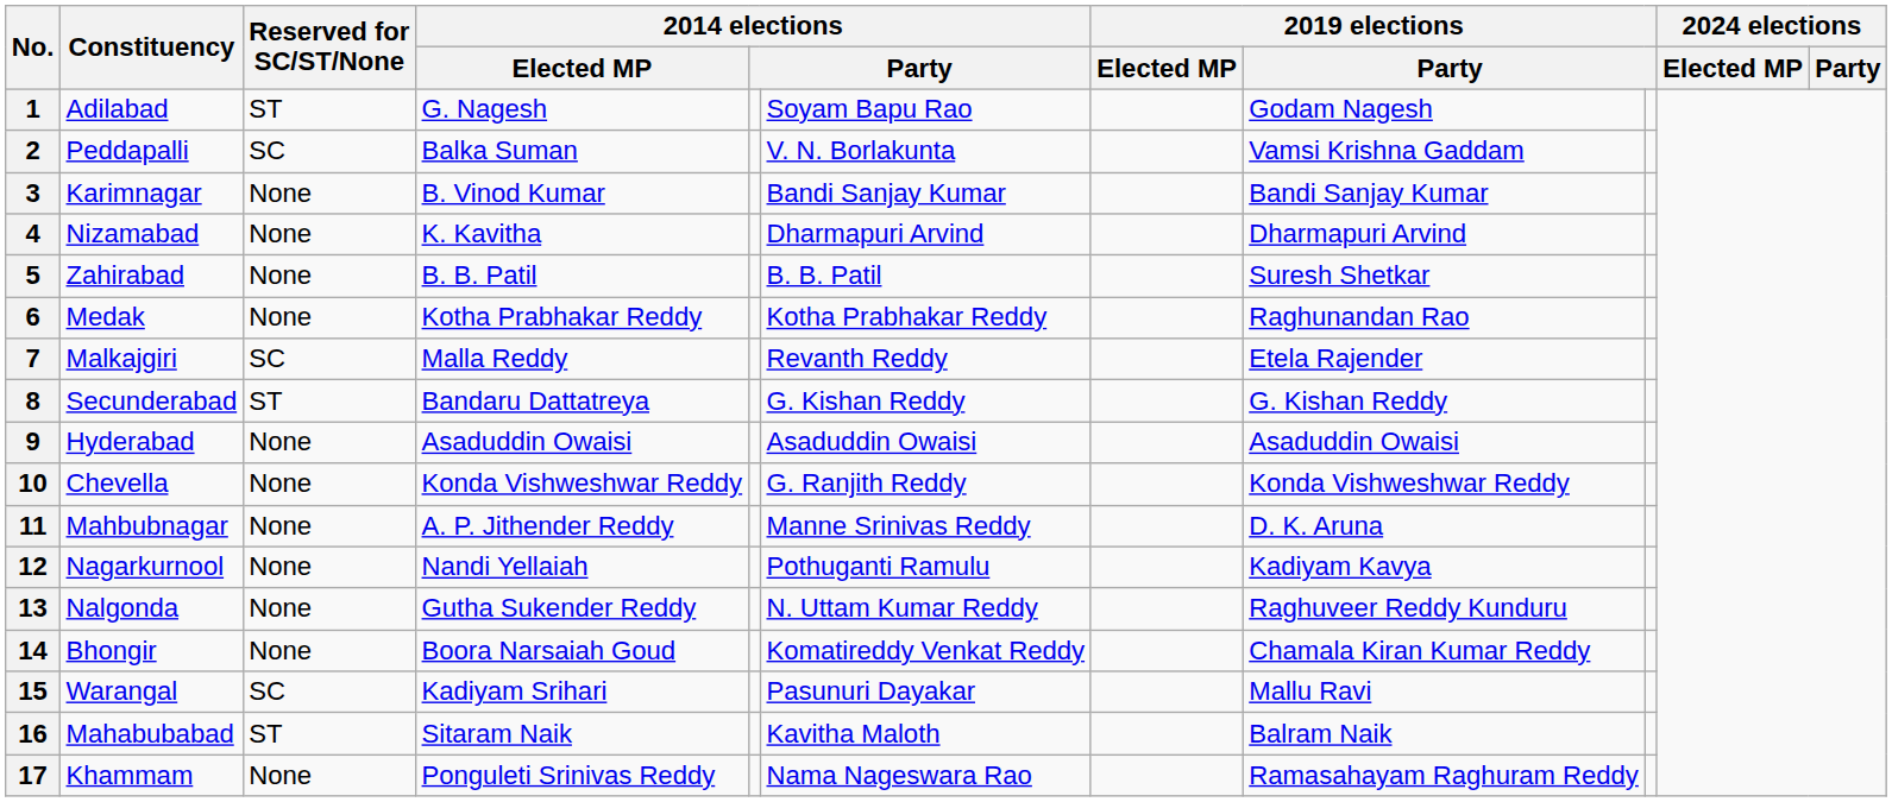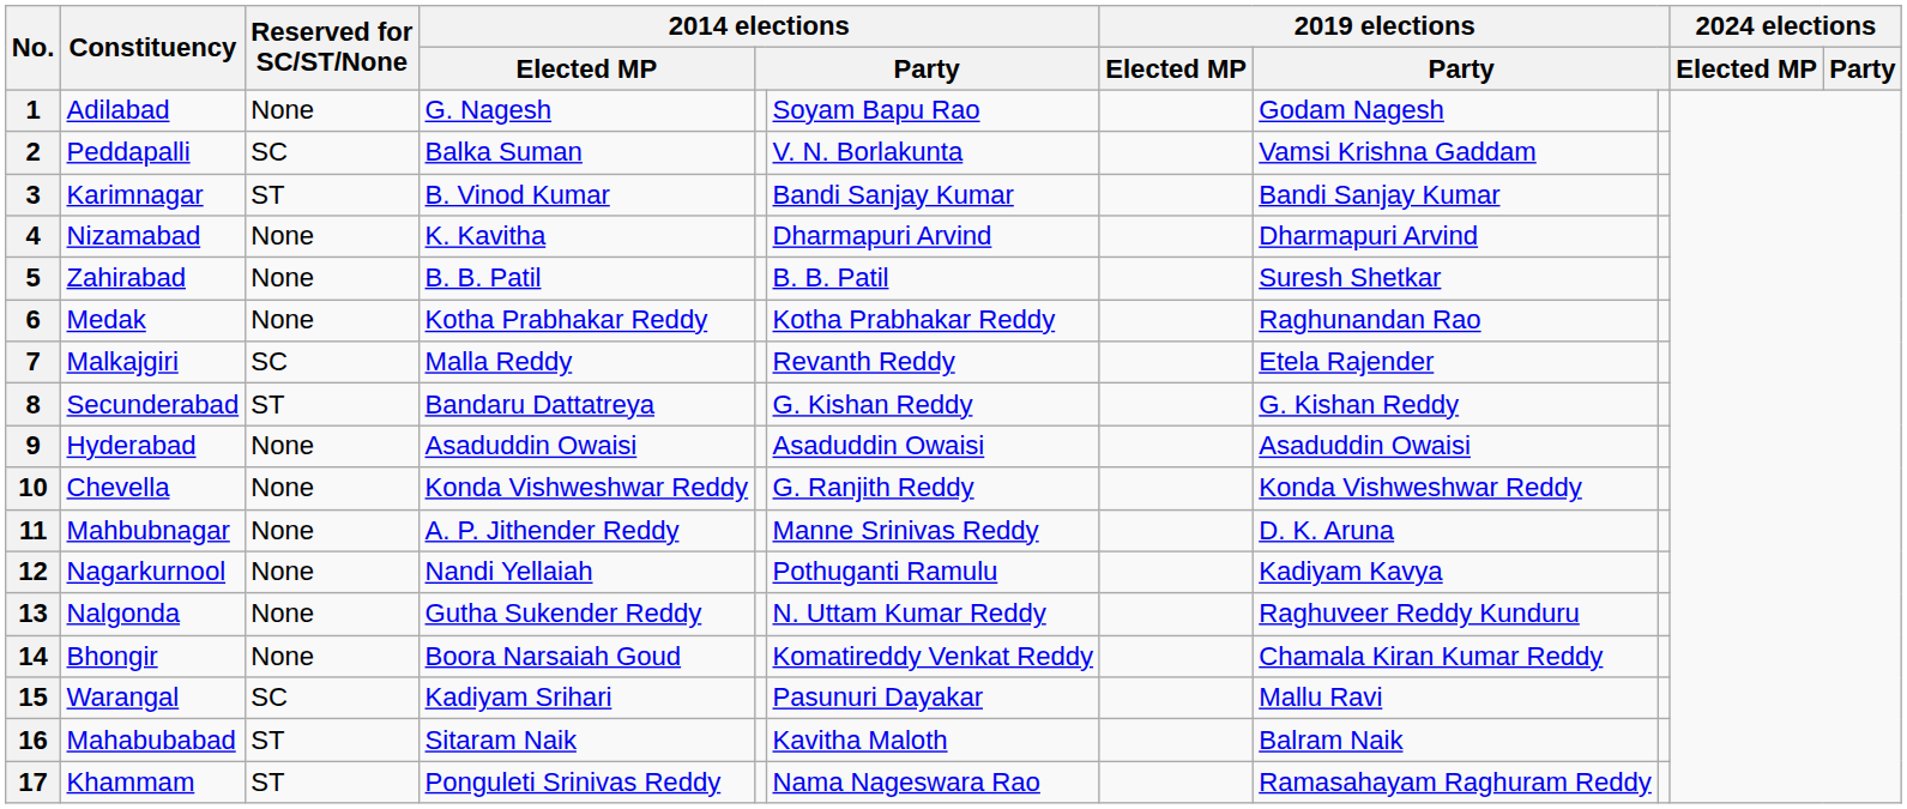 <table class="wikitable sortable">
 <tr>
 <th rowspan="2">No.</th>
 <th rowspan="2">Constituency</th>
 <th rowspan="2">Reserved for<br>SC/ST/None</th>
 <th colspan="3">2014 elections</th>
 <th colspan="3">2019 elections</th>
 <th colspan="3">2024 elections</th>
 </tr>
 <tr>
 <th>Elected MP</th>
 <th colspan="2">Party</th>
 <th>Elected MP</th>
 <th colspan="2">Party</th>
 <th>Elected MP</th>
 <th colspan="2">Party</th>
 </tr>
 <tr>
 <th>1</th>
 <td><a href='#'>Adilabad</a></td>
-<td>ST</td>
+<td>None</td>
 <td><a href='#'>G. Nagesh</a></td>
 <td></td>
 <td><a href='#'>Soyam Bapu Rao</a></td>
 <td></td>
 <td><a href='#'>Godam Nagesh</a></td>
 <td></td>
 </tr>
 <tr>
 <th>2</th>
 <td><a href='#'>Peddapalli</a></td>
 <td>SC</td>
 <td><a href='#'>Balka Suman</a></td>
 <td></td>
 <td><a href='#'>V. N. Borlakunta</a></td>
 <td></td>
 <td><a href='#'>Vamsi Krishna Gaddam</a></td>
 <td></td>
 </tr>
 <tr>
 <th>3</th>
 <td><a href='#'>Karimnagar</a></td>
-<td>None</td>
+<td>ST</td>
 <td><a href='#'>B. Vinod Kumar</a></td>
 <td></td>
 <td><a href='#'>Bandi Sanjay Kumar</a></td>
 <td></td>
 <td><a href='#'>Bandi Sanjay Kumar</a></td>
 <td></td>
 </tr>
 <tr>
 <th>4</th>
 <td><a href='#'>Nizamabad</a></td>
 <td>None</td>
 <td><a href='#'>K. Kavitha</a></td>
 <td></td>
 <td><a href='#'>Dharmapuri Arvind</a></td>
 <td></td>
 <td><a href='#'>Dharmapuri Arvind</a></td>
 <td></td>
 </tr>
 <tr>
 <th>5</th>
 <td><a href='#'>Zahirabad</a></td>
 <td>None</td>
 <td><a href='#'>B. B. Patil</a></td>
 <td></td>
 <td><a href='#'>B. B. Patil</a></td>
 <td></td>
 <td><a href='#'>Suresh Shetkar</a></td>
 <td></td>
 </tr>
 <tr>
 <th>6</th>
 <td><a href='#'>Medak</a></td>
 <td>None</td>
 <td><a href='#'>Kotha Prabhakar Reddy</a></td>
 <td></td>
 <td><a href='#'>Kotha Prabhakar Reddy</a></td>
 <td></td>
 <td><a href='#'>Raghunandan Rao</a></td>
 <td></td>
 </tr>
 <tr>
 <th>7</th>
 <td><a href='#'>Malkajgiri</a></td>
 <td>SC</td>
 <td><a href='#'>Malla Reddy</a></td>
 <td></td>
 <td><a href='#'>Revanth Reddy</a></td>
 <td></td>
 <td><a href='#'>Etela Rajender</a></td>
 <td></td>
 </tr>
 <tr>
 <th>8</th>
 <td><a href='#'>Secunderabad</a></td>
 <td>ST</td>
 <td><a href='#'>Bandaru Dattatreya</a></td>
 <td></td>
 <td><a href='#'>G. Kishan Reddy</a></td>
 <td></td>
 <td><a href='#'>G. Kishan Reddy</a></td>
 <td></td>
 </tr>
 <tr>
 <th>9</th>
 <td><a href='#'>Hyderabad</a></td>
 <td>None</td>
 <td><a href='#'>Asaduddin Owaisi</a></td>
 <td></td>
 <td><a href='#'>Asaduddin Owaisi</a></td>
 <td></td>
 <td><a href='#'>Asaduddin Owaisi</a></td>
 <td></td>
 </tr>
 <tr>
 <th>10</th>
 <td><a href='#'>Chevella</a></td>
 <td>None</td>
 <td><a href='#'>Konda Vishweshwar Reddy</a></td>
 <td></td>
 <td><a href='#'>G. Ranjith Reddy</a></td>
 <td></td>
 <td><a href='#'>Konda Vishweshwar Reddy</a></td>
 <td></td>
 </tr>
 <tr>
 <th>11</th>
 <td><a href='#'>Mahbubnagar</a></td>
 <td>None</td>
 <td><a href='#'>A. P. Jithender Reddy</a></td>
 <td></td>
 <td><a href='#'>Manne Srinivas Reddy</a></td>
 <td></td>
 <td><a href='#'>D. K. Aruna</a></td>
 <td></td>
 </tr>
 <tr>
 <th>12</th>
 <td><a href='#'>Nagarkurnool</a></td>
 <td>None</td>
 <td><a href='#'>Nandi Yellaiah</a></td>
 <td></td>
 <td><a href='#'>Pothuganti Ramulu</a></td>
 <td></td>
 <td><a href='#'>Kadiyam Kavya</a></td>
 <td></td>
 </tr>
 <tr>
 <th>13</th>
 <td><a href='#'>Nalgonda</a></td>
 <td>None</td>
 <td><a href='#'>Gutha Sukender Reddy</a></td>
 <td></td>
 <td><a href='#'>N. Uttam Kumar Reddy</a></td>
 <td></td>
 <td><a href='#'>Raghuveer Reddy Kunduru</a></td>
 <td></td>
 </tr>
 <tr>
 <th>14</th>
 <td><a href='#'>Bhongir</a></td>
 <td>None</td>
 <td><a href='#'>Boora Narsaiah Goud</a></td>
 <td></td>
 <td><a href='#'>Komatireddy Venkat Reddy</a></td>
 <td></td>
 <td><a href='#'>Chamala Kiran Kumar Reddy</a></td>
 <td></td>
 </tr>
 <tr>
 <th>15</th>
 <td><a href='#'>Warangal</a></td>
 <td>SC</td>
 <td><a href='#'>Kadiyam Srihari</a></td>
 <td></td>
 <td><a href='#'>Pasunuri Dayakar</a></td>
 <td></td>
 <td><a href='#'>Mallu Ravi</a></td>
 <td></td>
 </tr>
 <tr>
 <th>16</th>
 <td><a href='#'>Mahabubabad</a></td>
 <td>ST</td>
 <td><a href='#'>Sitaram Naik</a></td>
 <td></td>
 <td><a href='#'>Kavitha Maloth</a></td>
 <td></td>
 <td><a href='#'>Balram Naik</a></td>
 <td></td>
 </tr>
 <tr>
 <th>17</th>
 <td><a href='#'>Khammam</a></td>
-<td>None</td>
+<td>ST</td>
 <td><a href='#'>Ponguleti Srinivas Reddy</a></td>
 <td></td>
 <td><a href='#'>Nama Nageswara Rao</a></td>
 <td></td>
 <td><a href='#'>Ramasahayam Raghuram Reddy</a></td>
 <td></td>
 </tr>
 </table>
